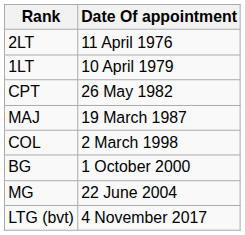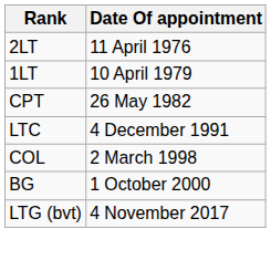 <table class="wikitable">
 <tr>
 <th>Rank</th>
 <th>Date Of appointment</th>
 </tr>
 <tr>
 <td> 2LT</td>
 <td>11 April 1976</td>
 </tr>
 <tr>
 <td> 1LT</td>
 <td>10 April 1979</td>
 </tr>
 <tr>
 <td> CPT</td>
 <td>26 May 1982</td>
 </tr>
 <tr>
-<td> MAJ</td>
-<td>19 March 1987</td>
+<td> LTC</td>
+<td>4 December 1991</td>
 </tr>
 <tr>
 <td> COL</td>
 <td>2 March 1998</td>
 </tr>
 <tr>
 <td> BG</td>
 <td>1 October 2000</td>
 </tr>
 <tr>
-<td> MG</td>
-<td>22 June 2004</td>
-</tr>
-<tr>
 <td> LTG (bvt)</td>
 <td>4 November 2017</td>
 </tr>
 </table>
